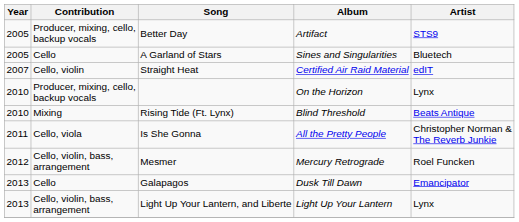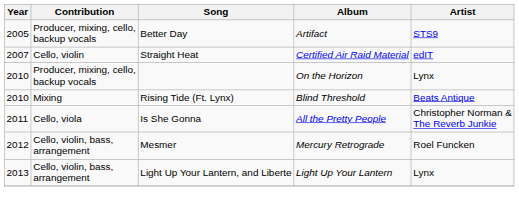 <table class="wikitable sortable">
 <tr>
 <th>Year</th>
 <th class="unsortable">Contribution</th>
 <th class="unsortable">Song</th>
 <th class="unsortable">Album</th>
 <th class="unsortable">Artist</th>
 </tr>
 <tr>
 <td>2005</td>
 <td>Producer, mixing, cello,<br> backup vocals</td>
 <td>Better Day</td>
 <td><em>Artifact</em></td>
 <td><a href='#'>STS9</a></td>
-</tr>
-<tr>
-<td>2005</td>
-<td>Cello</td>
-<td>A Garland of Stars</td>
-<td><em>Sines and Singularities</em></td>
-<td>Bluetech</td>
 </tr>
 <tr>
 <td>2007</td>
 <td>Cello, violin</td>
 <td>Straight Heat</td>
 <td><em><a href='#'>Certified Air Raid Material</a></em></td>
 <td><a href='#'>edIT</a></td>
 </tr>
 <tr>
 <td>2010</td>
 <td>Producer, mixing, cello,<br> backup vocals</td>
 <td></td>
 <td><em>On the Horizon</em></td>
 <td>Lynx</td>
 </tr>
 <tr>
 <td>2010</td>
 <td>Mixing</td>
 <td>Rising Tide (Ft. Lynx)</td>
 <td><em>Blind Threshold</em></td>
 <td><a href='#'>Beats Antique</a></td>
 </tr>
 <tr>
 <td>2011</td>
 <td>Cello, viola</td>
 <td>Is She Gonna</td>
 <td><em><a href='#'>All the Pretty People</a></em></td>
 <td>Christopher Norman &<br> <a href='#'>The Reverb Junkie</a></td>
 </tr>
 <tr>
 <td>2012</td>
 <td>Cello, violin, bass,<br> arrangement</td>
 <td>Mesmer</td>
 <td><em>Mercury Retrograde</em></td>
 <td>Roel Funcken</td>
 </tr>
 <tr>
 <td>2013</td>
-<td>Cello</td>
-<td>Galapagos</td>
-<td><em>Dusk Till Dawn</em></td>
-<td><a href='#'>Emancipator</a></td>
-</tr>
-<tr>
-<td>2013</td>
 <td>Cello, violin, bass,<br> arrangement</td>
 <td>Light Up Your Lantern, and Liberte</td>
 <td><em>Light Up Your Lantern</em></td>
 <td>Lynx</td>
 </tr>
 <tr>
 </tr>
 </table>
